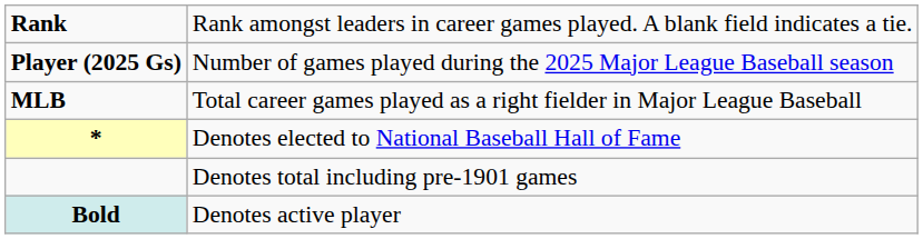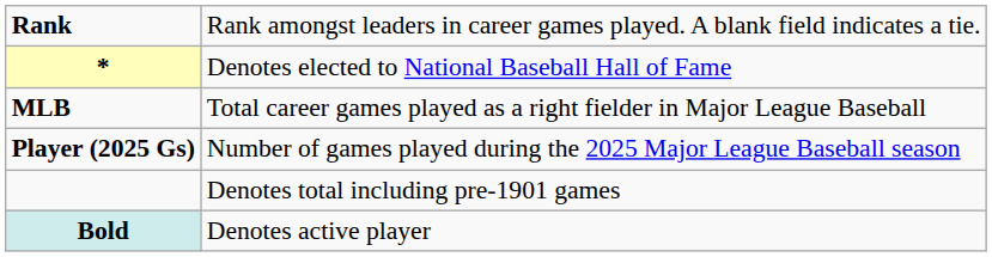 <table class="wikitable" style="font-size:100%;">
 <tr>
 <td><strong>Rank</strong></td>
 <td>Rank amongst leaders in career games played. A blank field indicates a tie.</td>
 </tr>
 <tr>
-<td><strong>Player (2025 Gs)</strong></td>
-<td>Number of games played during the <a href='#'>2025 Major League Baseball season</a></td>
+<th scope="row" style="background-color:#ffffbb">*</th>
+<td>Denotes elected to <a href='#'>National Baseball Hall of Fame</a> <br></td>
 </tr>
 <tr>
 <td><strong>MLB</strong></td>
 <td>Total career games played as a right fielder in Major League Baseball</td>
 </tr>
 <tr>
-<th scope="row" style="background-color:#ffffbb">*</th>
-<td>Denotes elected to <a href='#'>National Baseball Hall of Fame</a> <br></td>
+<td><strong>Player (2025 Gs)</strong></td>
+<td>Number of games played during the <a href='#'>2025 Major League Baseball season</a></td>
 </tr>
 <tr>
 <td></td>
 <td>Denotes total including pre-1901 games</td>
 </tr>
 <tr>
 <th scope="row" style="background:#cfecec;"><strong>Bold</strong></th>
 <td>Denotes active player<br></td>
 </tr>
 </table>
